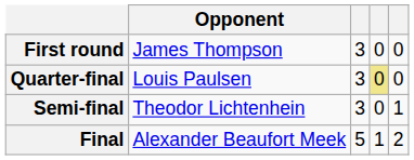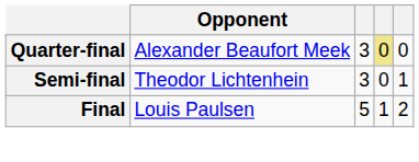 <table class="wikitable" style="text-align:center; margin:1em auto 1em auto; border:0">
 <tr>
 <th style="border:0"></th>
 <th>Opponent</th>
 <th></th>
 <th></th>
 <th></th>
 </tr>
 <tr>
-<th style="text-align:right;">First round</th>
-<td style="text-align:left;"><a href='#'>James Thompson</a></td>
-<td>3</td>
-<td>0</td>
-<td>0</td>
-</tr>
-<tr>
 <th style="text-align:right;">Quarter-final</th>
-<td style="text-align:left;"><a href='#'>Louis Paulsen</a></td>
+<td style="text-align:left;"><a href='#'>Alexander Beaufort Meek</a></td>
 <td>3</td>
 <td style="background: khaki;">0</td>
 <td>0</td>
 </tr>
 <tr>
 <th style="text-align:right;">Semi-final</th>
 <td style="text-align:left;"><a href='#'>Theodor Lichtenhein</a></td>
 <td>3</td>
 <td>0</td>
 <td>1</td>
 </tr>
 <tr>
 <th style="text-align:right;">Final</th>
-<td style="text-align:left;"><a href='#'>Alexander Beaufort Meek</a></td>
+<td style="text-align:left;"><a href='#'>Louis Paulsen</a></td>
 <td>5</td>
 <td>1</td>
 <td>2</td>
 </tr>
 </table>
